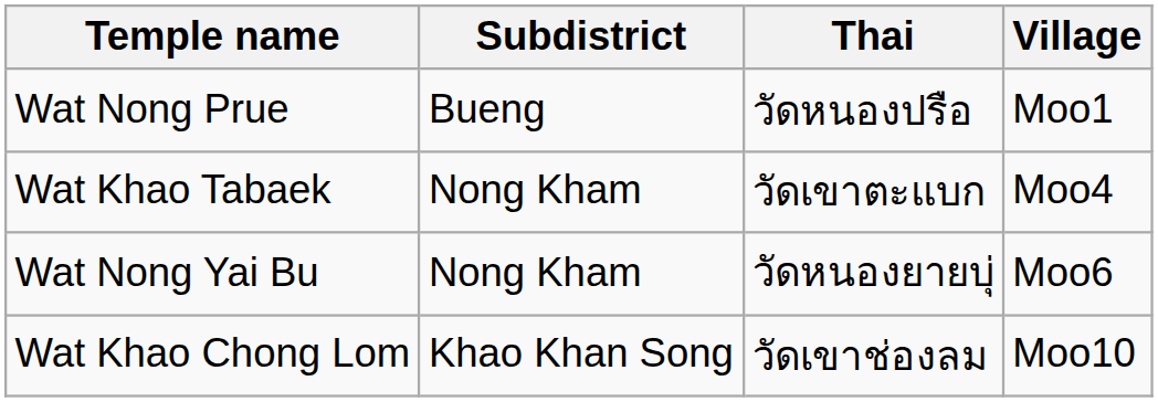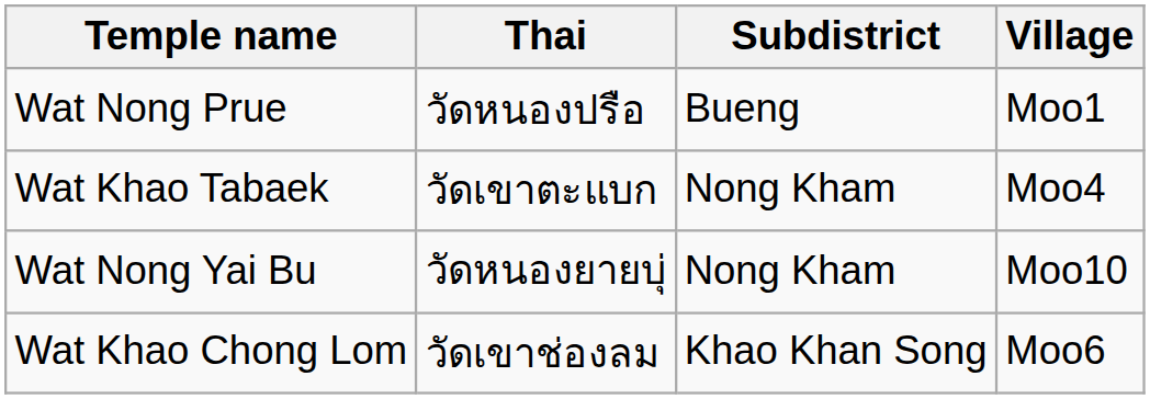 <table class="wikitable floatright">
 <tr>
 <th>Temple name</th>
+<th>Thai</th>
 <th>Subdistrict</th>
-<th>Thai</th>
 <th>Village</th>
 </tr>
 <tr>
 <td>Wat Nong Prue</td>
+<td>วัดหนองปรือ</td>
 <td>Bueng</td>
-<td>วัดหนองปรือ</td>
 <td>Moo1</td>
 </tr>
 <tr>
 <td>Wat Khao Tabaek</td>
+<td>วัดเขาตะแบก</td>
 <td>Nong Kham</td>
-<td>วัดเขาตะแบก</td>
 <td>Moo4</td>
 </tr>
 <tr>
 <td>Wat Nong Yai Bu</td>
+<td>วัดหนองยายบุ่</td>
 <td>Nong Kham</td>
-<td>วัดหนองยายบุ่</td>
-<td>Moo6</td>
+<td>Moo10</td>
 </tr>
 <tr>
 <td>Wat Khao Chong Lom</td>
+<td>วัดเขาช่องลม</td>
 <td>Khao Khan Song</td>
-<td>วัดเขาช่องลม</td>
-<td>Moo10</td>
+<td>Moo6</td>
 </tr>
 </table>
